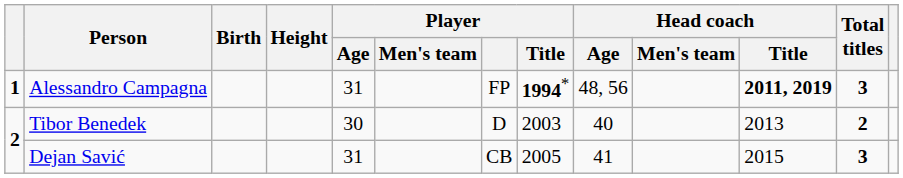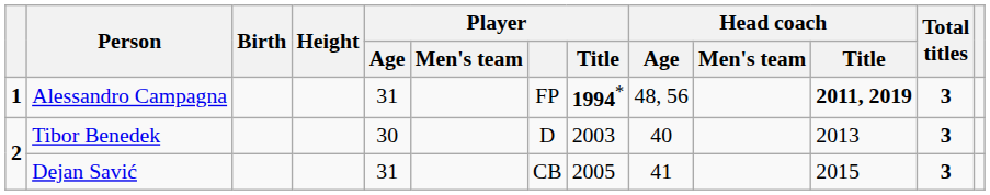 <table class="wikitable sortable" style="text-align: center; font-size: 90%; margin-left: 1em;">
 <tr>
 <th rowspan="2"></th>
 <th rowspan="2">Person</th>
 <th rowspan="2">Birth</th>
 <th rowspan="2">Height</th>
 <th colspan="4">Player</th>
 <th colspan="3">Head coach</th>
 <th rowspan="2">Total<br>titles</th>
 <th rowspan="2"></th>
 </tr>
 <tr>
 <th>Age</th>
 <th>Men's team</th>
 <th></th>
 <th>Title</th>
 <th>Age</th>
 <th>Men's team</th>
 <th>Title</th>
 </tr>
 <tr>
 <td><strong>1</strong></td>
 <td style="text-align: left;" data-sort-value="Campagna, Alessandro"><a href='#'>Alessandro Campagna</a></td>
 <td></td>
 <td></td>
 <td>31</td>
 <td style="text-align: left;"></td>
 <td>FP</td>
 <td style="text-align: left;"><strong>1994</strong><sup>*</sup></td>
 <td>48, 56</td>
 <td style="text-align: left;"></td>
 <td style="text-align: left;"><strong>2011, 2019</strong></td>
 <td><strong>3</strong></td>
 <td></td>
 </tr>
 <tr>
 <td rowspan="2"><strong>2</strong></td>
 <td style="text-align: left;" data-sort-value="Benedek, Tibor"><a href='#'>Tibor Benedek</a></td>
 <td></td>
 <td></td>
 <td>30</td>
 <td style="text-align: left;"></td>
 <td>D</td>
 <td style="text-align: left;">2003</td>
 <td>40</td>
 <td style="text-align: left;"></td>
 <td style="text-align: left;">2013</td>
-<td><strong>2</strong></td>
+<td><strong>3</strong></td>
 <td></td>
 </tr>
 <tr>
 <td style="text-align: left;" data-sort-value="Savić, Dejan"><a href='#'>Dejan Savić</a></td>
 <td></td>
 <td></td>
 <td>31</td>
 <td style="text-align: left;"></td>
 <td>CB</td>
 <td style="text-align: left;">2005</td>
 <td>41</td>
 <td style="text-align: left;"></td>
 <td style="text-align: left;">2015</td>
 <td><strong>3</strong></td>
 <td></td>
 </tr>
 </table>
